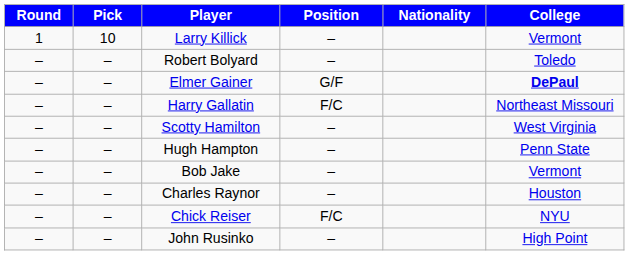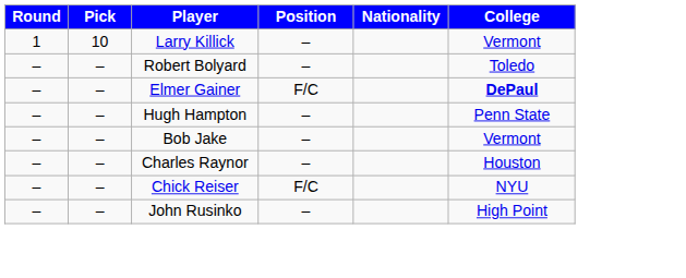 <table class="wikitable sortable sortable">
 <tr>
 <th style="background:#0000FF; color:white" width="10%">Round</th>
 <th style="background:#0000FF; color:white" width="10%">Pick</th>
 <th style="background:#0000FF; color:white" width="20%">Player</th>
 <th style="background:#0000FF; color:white" width="15%">Position</th>
 <th style="background:#0000FF; color:white" width="15%">Nationality</th>
 <th style="background:#0000FF; color:white" width="20%">College</th>
 </tr>
 <tr align="center">
 <td>1</td>
 <td>10</td>
 <td><a href='#'>Larry Killick</a></td>
 <td>–</td>
 <td></td>
 <td><a href='#'>Vermont</a></td>
 </tr>
 <tr align="center">
 <td>–</td>
 <td>–</td>
 <td>Robert Bolyard</td>
 <td>–</td>
 <td></td>
 <td><a href='#'>Toledo</a></td>
 </tr>
 <tr align="center">
 <td>–</td>
 <td>–</td>
 <td><a href='#'>Elmer Gainer</a></td>
-<td>G/F</td>
+<td>F/C</td>
 <td></td>
 <td><strong><a href='#'>DePaul</a></strong></td>
-</tr>
-<tr align="center">
-<td>–</td>
-<td>–</td>
-<td><a href='#'>Harry Gallatin</a></td>
-<td>F/C</td>
-<td></td>
-<td><a href='#'>Northeast Missouri</a></td>
-</tr>
-<tr align="center">
-<td>–</td>
-<td>–</td>
-<td><a href='#'>Scotty Hamilton</a></td>
-<td>–</td>
-<td></td>
-<td><a href='#'>West Virginia</a></td>
 </tr>
 <tr align="center">
 <td>–</td>
 <td>–</td>
 <td>Hugh Hampton</td>
 <td>–</td>
 <td></td>
 <td><a href='#'>Penn State</a></td>
 </tr>
 <tr align="center">
 <td>–</td>
 <td>–</td>
 <td>Bob Jake</td>
 <td>–</td>
 <td></td>
 <td><a href='#'>Vermont</a></td>
 </tr>
 <tr align="center">
 <td>–</td>
 <td>–</td>
 <td>Charles Raynor</td>
 <td>–</td>
 <td></td>
 <td><a href='#'>Houston</a></td>
 </tr>
 <tr align="center">
 <td>–</td>
 <td>–</td>
 <td><a href='#'>Chick Reiser</a></td>
 <td>F/C</td>
 <td></td>
 <td><a href='#'>NYU</a></td>
 </tr>
 <tr align="center">
 <td>–</td>
 <td>–</td>
 <td>John Rusinko</td>
 <td>–</td>
 <td></td>
 <td><a href='#'>High Point</a></td>
 </tr>
 </table>
